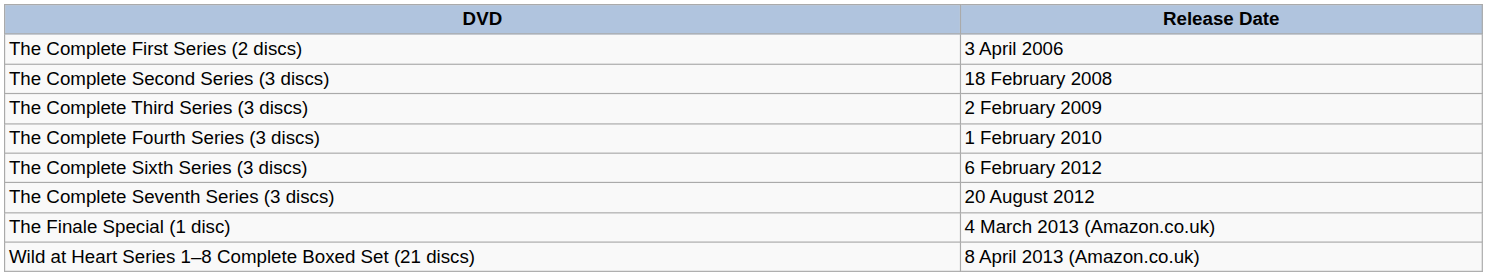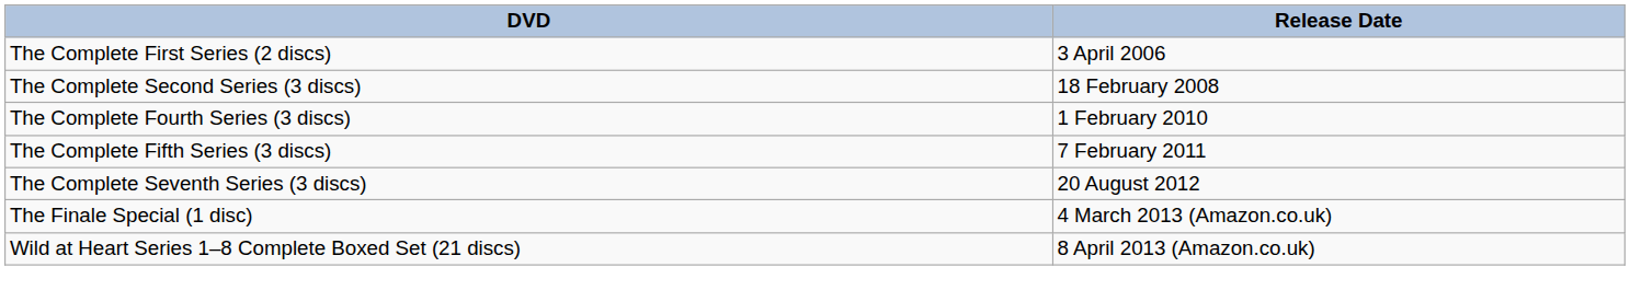 <table class="wikitable" width="100%">
 <tr>
 <th style="background:#B0C4DE;">DVD</th>
 <th style="background:#B0C4DE;">Release Date</th>
 </tr>
 <tr>
 <td>The Complete First Series (2 discs)</td>
 <td>3 April 2006</td>
 </tr>
 <tr>
 <td>The Complete Second Series (3 discs)</td>
 <td>18 February 2008</td>
 </tr>
 <tr>
-<td>The Complete Third Series (3 discs)</td>
-<td>2 February 2009</td>
-</tr>
-<tr>
 <td>The Complete Fourth Series (3 discs)</td>
 <td>1 February 2010</td>
 </tr>
 <tr>
-<td>The Complete Sixth Series (3 discs)</td>
-<td>6 February 2012</td>
+<td>The Complete Fifth Series (3 discs)</td>
+<td>7 February 2011</td>
 </tr>
 <tr>
 <td>The Complete Seventh Series (3 discs)</td>
 <td>20 August 2012</td>
 </tr>
 <tr>
 <td>The Finale Special (1 disc)</td>
 <td>4 March 2013 (Amazon.co.uk)</td>
 </tr>
 <tr>
 <td>Wild at Heart Series 1–8 Complete Boxed Set (21 discs)</td>
 <td>8 April 2013 (Amazon.co.uk)</td>
 </tr>
 </table>
